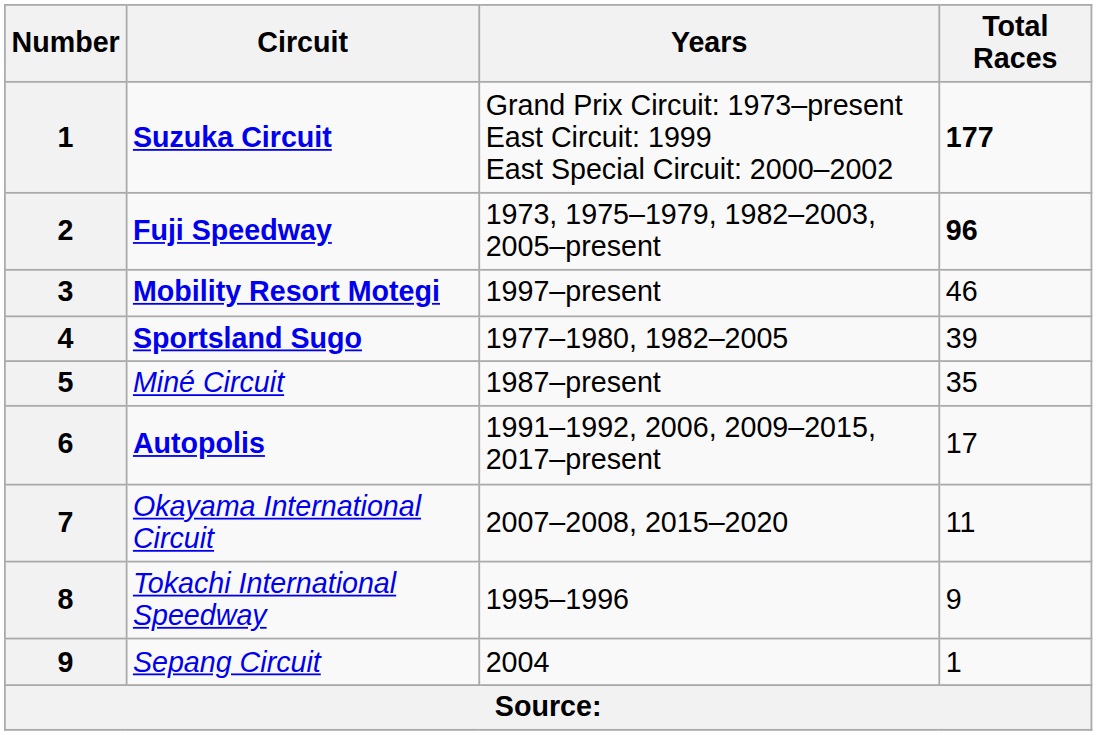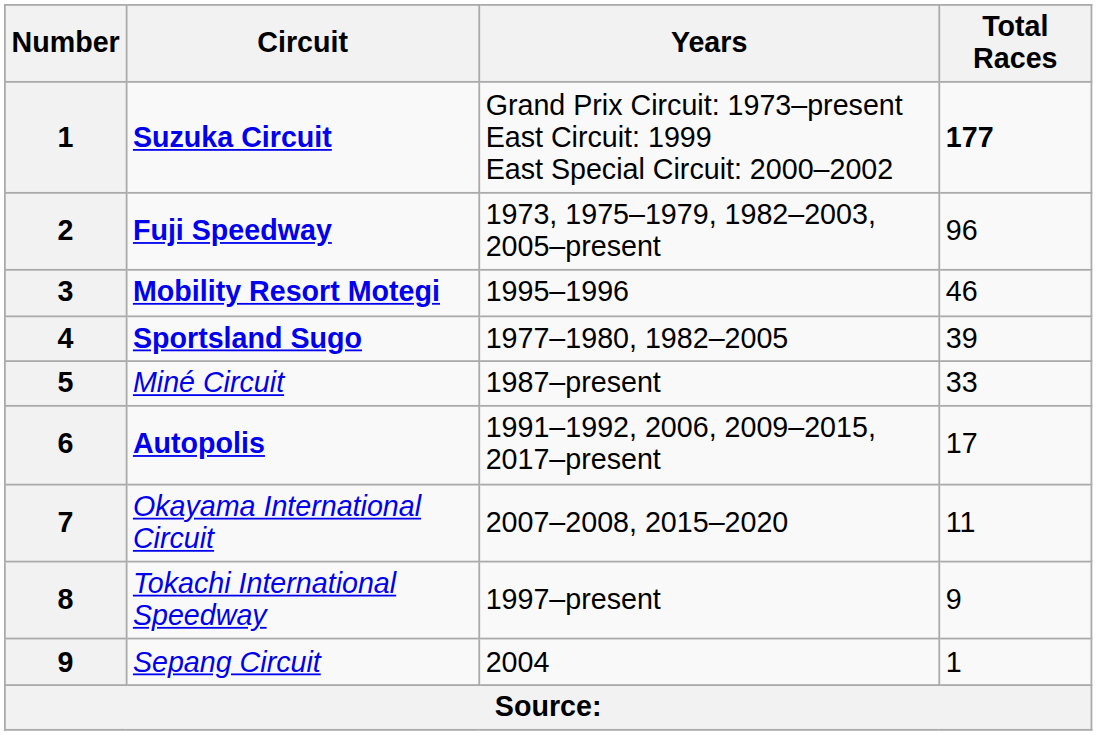 <table class="wikitable" style="text-align=center">
 <tr>
 <th>Number</th>
 <th>Circuit</th>
 <th>Years</th>
 <th>Total Races</th>
 </tr>
 <tr>
 <th>1</th>
 <td><strong><a href='#'>Suzuka Circuit</a></strong></td>
 <td>Grand Prix Circuit: 1973–present<br>East Circuit: 1999<br>East Special Circuit: 2000–2002</td>
 <td><strong>177</strong></td>
 </tr>
 <tr>
 <th>2</th>
 <td><strong><a href='#'>Fuji Speedway</a></strong></td>
 <td>1973, 1975–1979, 1982–2003, 2005–present</td>
-<td><strong>96</strong></td>
+<td>96</td>
 </tr>
 <tr>
 <th>3</th>
 <td><strong><a href='#'>Mobility Resort Motegi</a></strong></td>
-<td>1997–present</td>
+<td>1995–1996</td>
 <td>46</td>
 </tr>
 <tr>
 <th>4</th>
 <td><strong><a href='#'>Sportsland Sugo</a></strong></td>
 <td>1977–1980, 1982–2005</td>
 <td>39</td>
 </tr>
 <tr>
 <th>5</th>
 <td><em><a href='#'>Miné Circuit</a></em></td>
 <td>1987–present</td>
-<td>35</td>
+<td>33</td>
 </tr>
 <tr>
 <th>6</th>
 <td><strong><a href='#'>Autopolis</a></strong></td>
 <td>1991–1992, 2006, 2009–2015, 2017–present</td>
 <td>17</td>
 </tr>
 <tr>
 <th>7</th>
 <td><em><a href='#'>Okayama International Circuit</a></em></td>
 <td>2007–2008, 2015–2020</td>
 <td>11</td>
 </tr>
 <tr>
 <th>8</th>
 <td><em><a href='#'>Tokachi International Speedway</a></em></td>
-<td>1995–1996</td>
+<td>1997–present</td>
 <td>9</td>
 </tr>
 <tr>
 <th>9</th>
 <td><a href='#'><em>Sepang Circuit</em></a></td>
 <td>2004</td>
 <td>1</td>
 </tr>
 <tr>
 <th colspan="4">Source: </th>
 </tr>
 </table>
